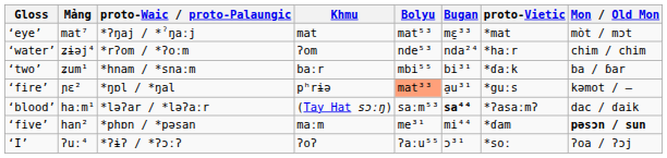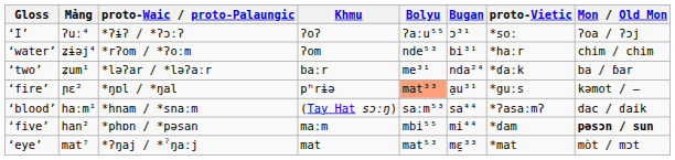 <table class="wikitable sortable">
 <tr>
 <th>Gloss</th>
 <th>Mảng</th>
 <th>proto-<a href='#'>Waic</a> / <a href='#'>proto-Palaungic</a></th>
 <th><a href='#'>Khmu</a></th>
 <th><a href='#'>Bolyu</a></th>
 <th><a href='#'>Bugan</a></th>
 <th>proto-<a href='#'>Vietic</a></th>
 <th><a href='#'>Mon</a> / <a href='#'>Old Mon</a></th>
 </tr>
 <tr>
-<td>‘eye’</td>
-<td>mat⁷</td>
-<td>*ʔŋaj / *ˀŋaːj</td>
-<td>mat</td>
-<td>mat⁵³</td>
-<td>mɛ̱³³</td>
-<td>*mat</td>
-<td>mòt / mɔt</td>
+<td>‘I’</td>
+<td>ʔuː⁴</td>
+<td>*ʔɨʔ / *ʔɔːʔ</td>
+<td>ʔoʔ</td>
+<td>ʔaːu⁵⁵</td>
+<td>ɔ³¹</td>
+<td>*soː</td>
+<td>ʔoa / ʔɔj</td>
 </tr>
 <tr>
 <td>‘water’</td>
 <td>ʑɨəj⁴</td>
 <td>*rʔom / *ʔoːm</td>
 <td>ʔom</td>
 <td>nde⁵³</td>
-<td>nda²⁴</td>
+<td>bi³¹</td>
 <td>*haːr</td>
 <td>chim / chim</td>
 </tr>
 <tr>
 <td>‘two’</td>
 <td>ʑum¹</td>
-<td>*hnam / *snaːm</td>
+<td>*ləʔar / *ləʔaːr</td>
 <td>baːr</td>
-<td>mbi⁵⁵</td>
-<td>bi³¹</td>
+<td>me³¹</td>
+<td>nda²⁴</td>
 <td>*ɗaːk</td>
 <td>ba / ɓar</td>
 </tr>
 <tr>
 <td>‘fire’</td>
 <td>ɲɛ²</td>
 <td>*ŋɒl / *ŋal</td>
 <td>pʰrɨə</td>
 <td style="background: lightsalmon;">mat³³</td>
 <td>a̠u³¹</td>
 <td>*guːs</td>
 <td>kəmot / –</td>
 </tr>
 <tr>
 <td>‘blood’</td>
 <td>haːm¹</td>
-<td>*ləʔar / *ləʔaːr</td>
+<td>*hnam / *snaːm</td>
 <td>(<a href='#'>Tay Hat</a> <em>sɔːŋ</em>)</td>
 <td>saːm⁵³</td>
-<td><strong>sa⁴⁴</strong></td>
+<td>sa⁴⁴</td>
 <td>*ʔasaːmʔ</td>
 <td>dac / ɗaik</td>
 </tr>
 <tr>
 <td>‘five’</td>
 <td>han²</td>
 <td>*phɒn / *pəsan</td>
 <td>maːm</td>
-<td>me³¹</td>
+<td>mbi⁵⁵</td>
 <td>mi⁴⁴</td>
 <td>*ɗam</td>
 <td><strong>pəsɔn / sun</strong></td>
 </tr>
 <tr>
-<td>‘I’</td>
-<td>ʔuː⁴</td>
-<td>*ʔɨʔ / *ʔɔːʔ</td>
-<td>ʔoʔ</td>
-<td>ʔaːu⁵⁵</td>
-<td>ɔ³¹</td>
-<td>*soː</td>
-<td>ʔoa / ʔɔj</td>
+<td>‘eye’</td>
+<td>mat⁷</td>
+<td>*ʔŋaj / *ˀŋaːj</td>
+<td>mat</td>
+<td>mat⁵³</td>
+<td>mɛ̱³³</td>
+<td>*mat</td>
+<td>mòt / mɔt</td>
 </tr>
 </table>
